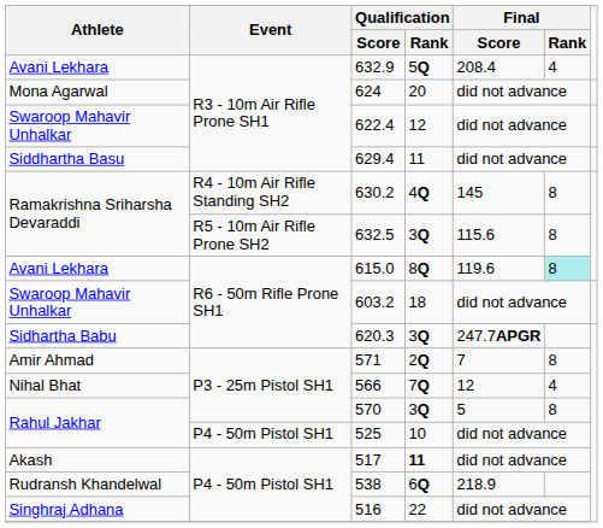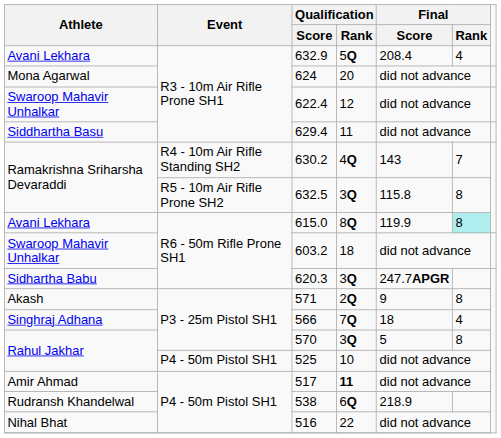 <table class="wikitable">
 <tr>
 <th rowspan="2">Athlete</th>
 <th rowspan="2">Event</th>
 <th colspan="2">Qualification</th>
 <th colspan="2">Final</th>
 </tr>
 <tr>
 <th>Score</th>
 <th>Rank</th>
 <th>Score</th>
 <th>Rank</th>
 </tr>
 <tr>
 <td><a href='#'>Avani Lekhara</a></td>
 <td rowspan="4">R3 - 10m Air Rifle Prone SH1</td>
 <td>632.9</td>
 <td>5<strong>Q</strong></td>
 <td>208.4</td>
 <td>4</td>
 </tr>
 <tr>
 <td>Mona Agarwal</td>
 <td>624</td>
 <td>20</td>
 <td colspan=2>did not advance</td>
 <td></td>
 </tr>
 <tr>
 <td><a href='#'>Swaroop Mahavir Unhalkar</a></td>
 <td>622.4</td>
 <td>12</td>
 <td colspan=2>did not advance</td>
 <td></td>
 </tr>
 <tr>
 <td><a href='#'>Siddhartha Basu</a></td>
 <td>629.4</td>
 <td>11</td>
 <td colspan=2>did not advance</td>
 <td></td>
 </tr>
 <tr>
 <td rowspan="2">Ramakrishna Sriharsha Devaraddi</td>
 <td>R4 - 10m Air Rifle Standing SH2</td>
 <td>630.2</td>
 <td>4<strong>Q</strong></td>
-<td>145</td>
-<td>8</td>
+<td>143</td>
+<td>7</td>
 </tr>
 <tr>
 <td>R5 - 10m Air Rifle Prone SH2</td>
 <td>632.5</td>
 <td>3<strong>Q</strong></td>
-<td>115.6</td>
+<td>115.8</td>
 <td>8</td>
 </tr>
 <tr>
 <td><a href='#'>Avani Lekhara</a></td>
 <td rowspan="3">R6 - 50m Rifle Prone SH1</td>
 <td>615.0</td>
 <td>8<strong>Q</strong></td>
-<td>119.6</td>
+<td>119.9</td>
 <td style="background: paleturquoise;">8</td>
 </tr>
 <tr>
 <td><a href='#'>Swaroop Mahavir Unhalkar</a></td>
 <td>603.2</td>
 <td>18</td>
 <td colspan=2>did not advance</td>
 <td></td>
 </tr>
 <tr>
 <td><a href='#'>Sidhartha Babu</a></td>
 <td>620.3</td>
 <td>3<strong>Q</strong></td>
 <td>247.7<strong>APGR</strong></td>
 <td></td>
 </tr>
 <tr>
-<td>Amir Ahmad</td>
+<td>Akash</td>
 <td rowspan="3">P3 - 25m Pistol SH1</td>
 <td>571</td>
 <td>2<strong>Q</strong></td>
-<td>7</td>
+<td>9</td>
 <td>8</td>
 </tr>
 <tr>
-<td>Nihal Bhat</td>
+<td><a href='#'>Singhraj Adhana</a></td>
 <td>566</td>
 <td>7<strong>Q</strong></td>
-<td>12</td>
+<td>18</td>
 <td>4</td>
 </tr>
 <tr>
 <td rowspan="2"><a href='#'>Rahul Jakhar</a></td>
 <td>570</td>
 <td>3<strong>Q</strong></td>
 <td>5</td>
 <td>8</td>
 </tr>
 <tr>
 <td>P4 - 50m Pistol SH1</td>
 <td>525</td>
 <td>10</td>
 <td colspan=2>did not advance</td>
 </tr>
 <tr>
-<td>Akash</td>
+<td>Amir Ahmad</td>
 <td rowspan="3">P4 - 50m Pistol SH1</td>
 <td>517</td>
 <td><strong>11</strong></td>
 <td colspan=2>did not advance</td>
 </tr>
 <tr>
 <td>Rudransh Khandelwal</td>
 <td>538</td>
 <td>6<strong>Q</strong></td>
 <td>218.9</td>
 <td></td>
 </tr>
 <tr>
-<td><a href='#'>Singhraj Adhana</a></td>
+<td>Nihal Bhat</td>
 <td>516</td>
 <td>22</td>
 <td colspan=2>did not advance</td>
 </tr>
 <tr>
 </tr>
 </table>
